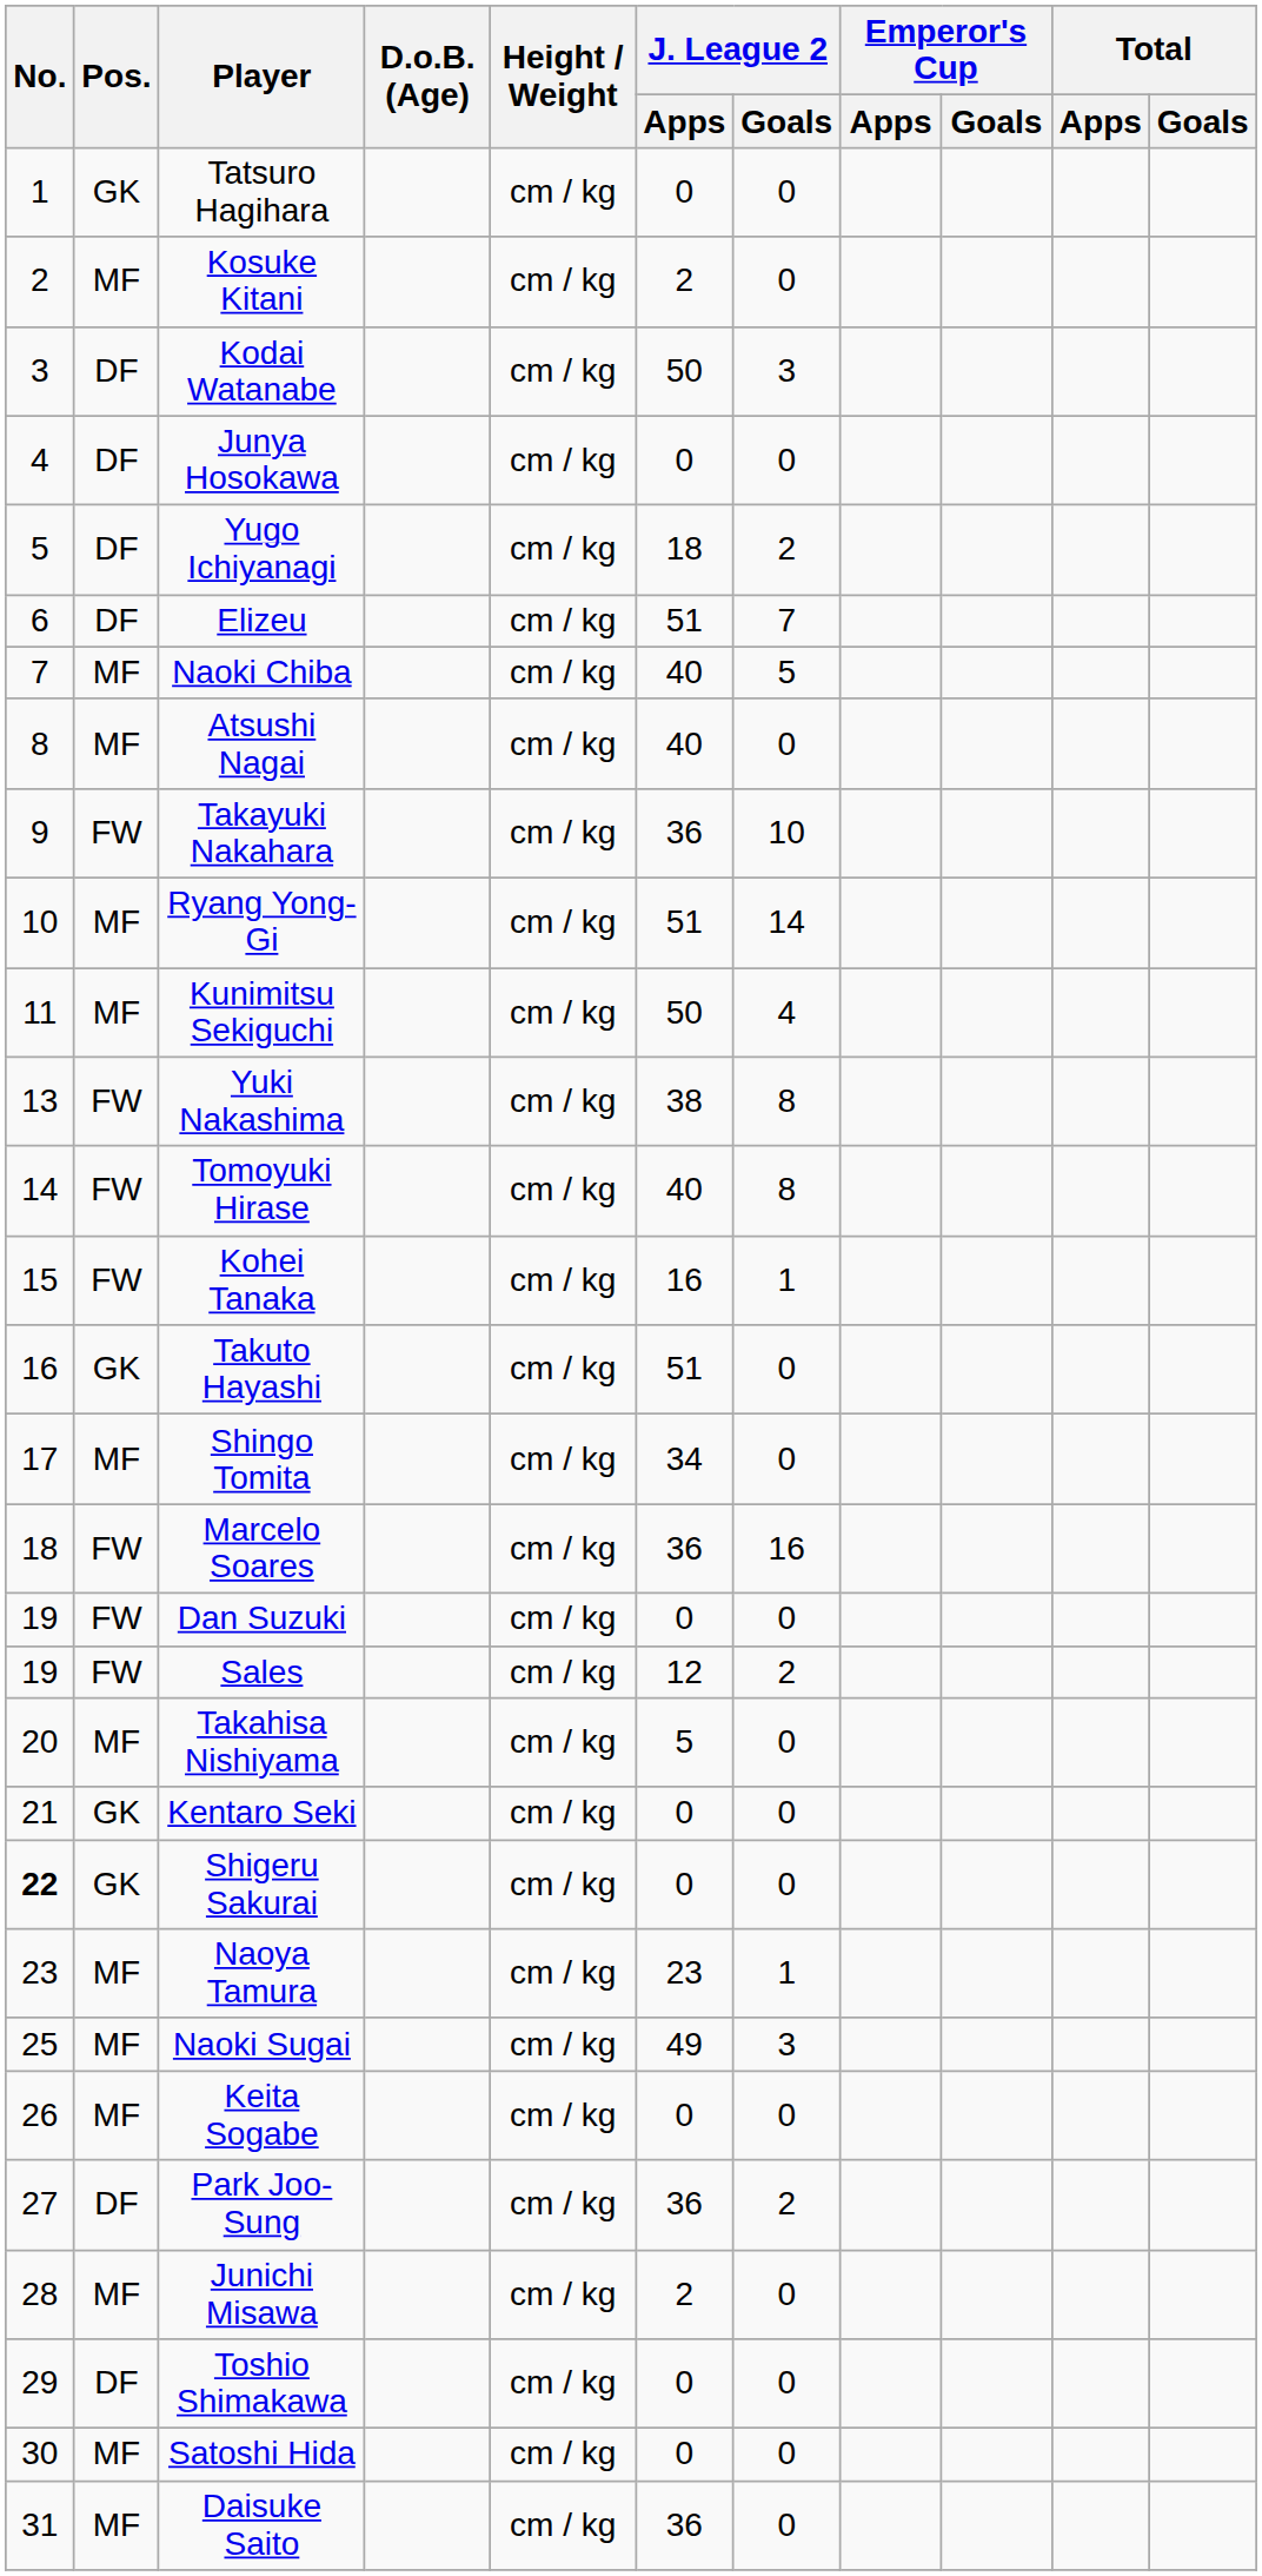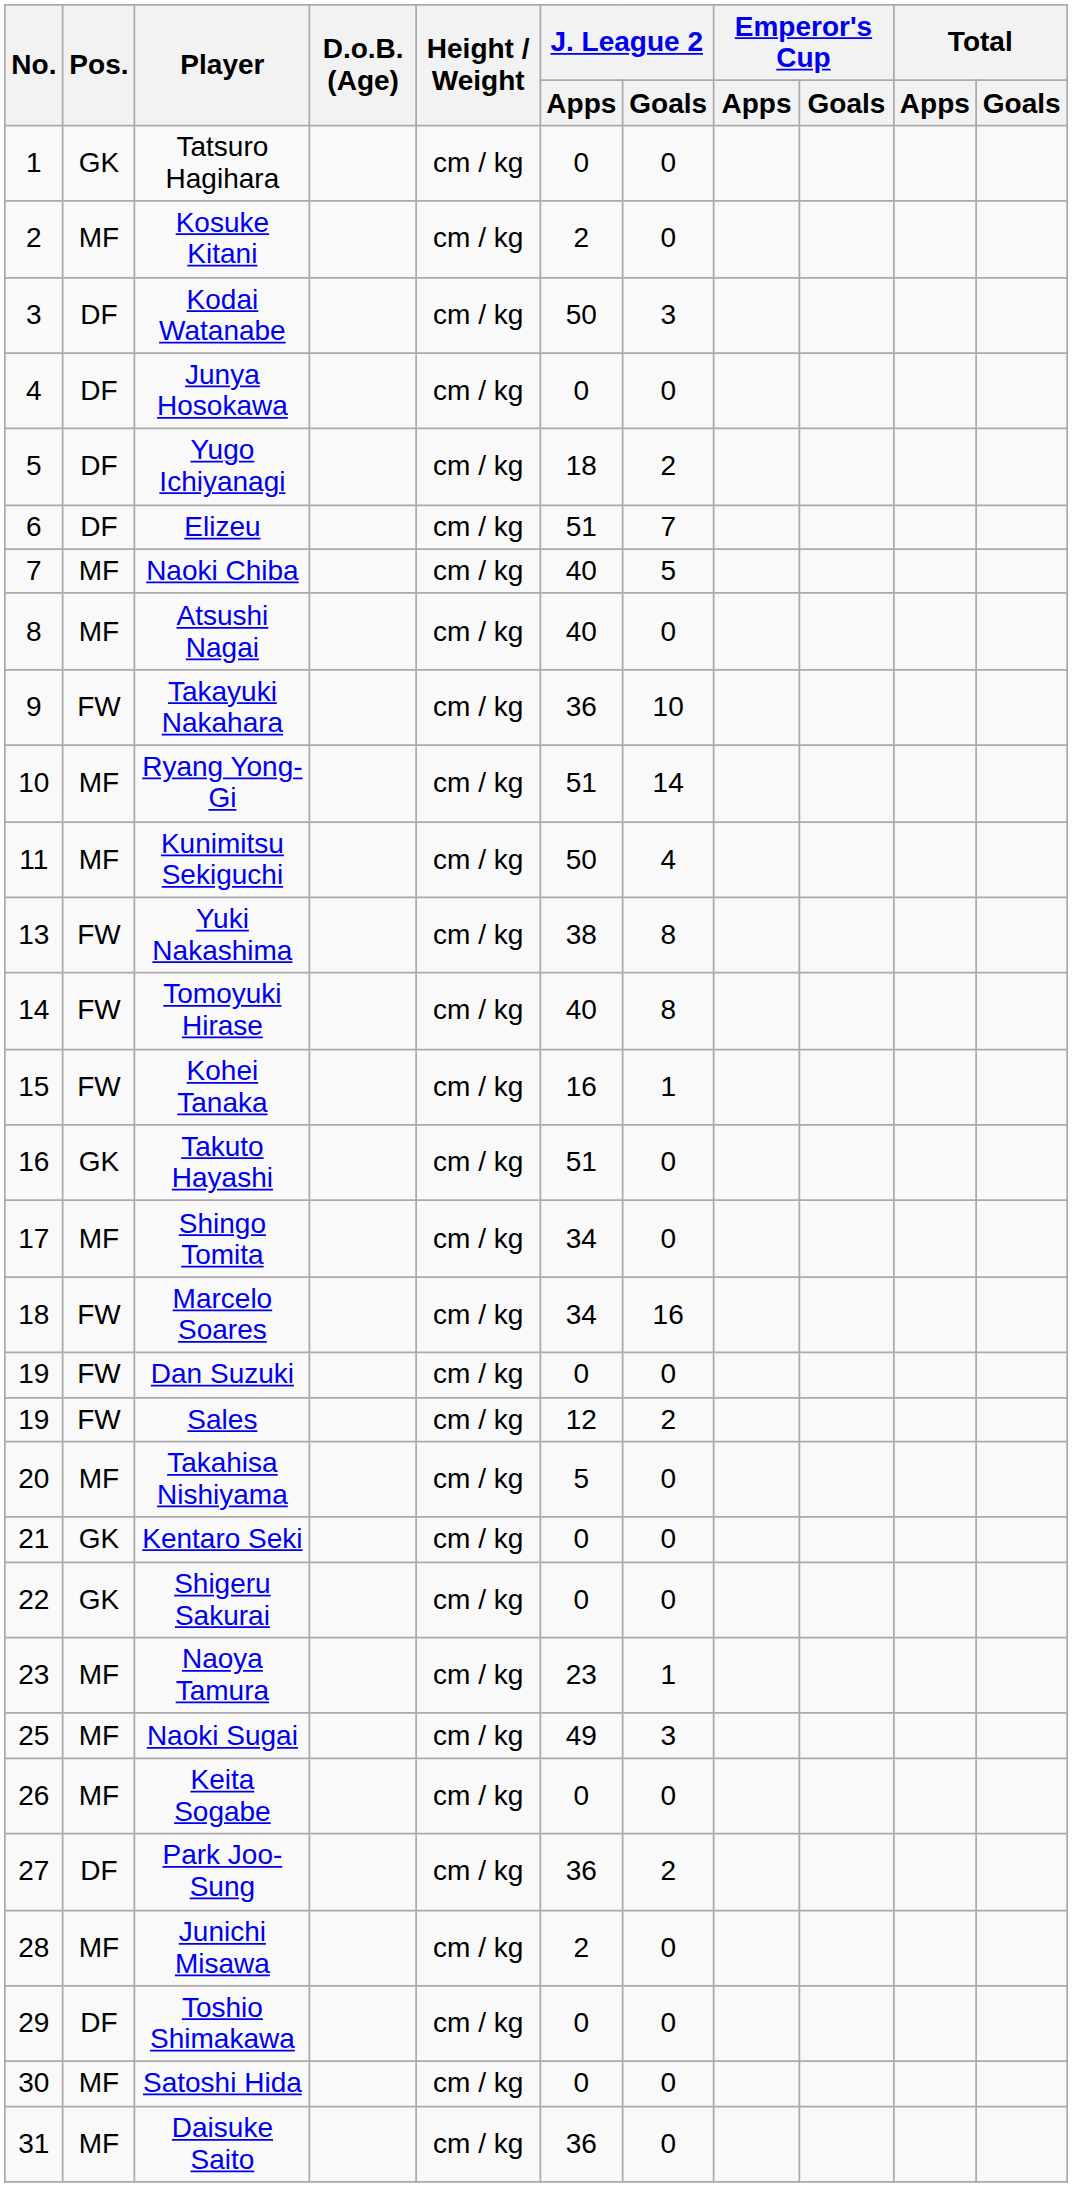 <table class="wikitable" style="text-align:center;">
 <tr>
 <th rowspan="2">No.</th>
 <th rowspan="2">Pos.</th>
 <th rowspan="2">Player</th>
 <th rowspan="2">D.o.B. (Age)</th>
 <th rowspan="2">Height / Weight</th>
 <th colspan="2"><a href='#'>J. League 2</a></th>
 <th colspan="2"><a href='#'>Emperor's Cup</a></th>
 <th colspan="2">Total</th>
 </tr>
 <tr>
 <th>Apps</th>
 <th>Goals</th>
 <th>Apps</th>
 <th>Goals</th>
 <th>Apps</th>
 <th>Goals</th>
 </tr>
 <tr>
 <td>1</td>
 <td>GK</td>
 <td>Tatsuro Hagihara</td>
 <td></td>
 <td>cm / kg</td>
 <td>0</td>
 <td>0</td>
 <td></td>
 <td></td>
 <td></td>
 <td></td>
 </tr>
 <tr>
 <td>2</td>
 <td>MF</td>
 <td><a href='#'>Kosuke Kitani</a></td>
 <td></td>
 <td>cm / kg</td>
 <td>2</td>
 <td>0</td>
 <td></td>
 <td></td>
 <td></td>
 <td></td>
 </tr>
 <tr>
 <td>3</td>
 <td>DF</td>
 <td><a href='#'>Kodai Watanabe</a></td>
 <td></td>
 <td>cm / kg</td>
 <td>50</td>
 <td>3</td>
 <td></td>
 <td></td>
 <td></td>
 <td></td>
 </tr>
 <tr>
 <td>4</td>
 <td>DF</td>
 <td><a href='#'>Junya Hosokawa</a></td>
 <td></td>
 <td>cm / kg</td>
 <td>0</td>
 <td>0</td>
 <td></td>
 <td></td>
 <td></td>
 <td></td>
 </tr>
 <tr>
 <td>5</td>
 <td>DF</td>
 <td><a href='#'>Yugo Ichiyanagi</a></td>
 <td></td>
 <td>cm / kg</td>
 <td>18</td>
 <td>2</td>
 <td></td>
 <td></td>
 <td></td>
 <td></td>
 </tr>
 <tr>
 <td>6</td>
 <td>DF</td>
 <td><a href='#'>Elizeu</a></td>
 <td></td>
 <td>cm / kg</td>
 <td>51</td>
 <td>7</td>
 <td></td>
 <td></td>
 <td></td>
 <td></td>
 </tr>
 <tr>
 <td>7</td>
 <td>MF</td>
 <td><a href='#'>Naoki Chiba</a></td>
 <td></td>
 <td>cm / kg</td>
 <td>40</td>
 <td>5</td>
 <td></td>
 <td></td>
 <td></td>
 <td></td>
 </tr>
 <tr>
 <td>8</td>
 <td>MF</td>
 <td><a href='#'>Atsushi Nagai</a></td>
 <td></td>
 <td>cm / kg</td>
 <td>40</td>
 <td>0</td>
 <td></td>
 <td></td>
 <td></td>
 <td></td>
 </tr>
 <tr>
 <td>9</td>
 <td>FW</td>
 <td><a href='#'>Takayuki Nakahara</a></td>
 <td></td>
 <td>cm / kg</td>
 <td>36</td>
 <td>10</td>
 <td></td>
 <td></td>
 <td></td>
 <td></td>
 </tr>
 <tr>
 <td>10</td>
 <td>MF</td>
 <td><a href='#'>Ryang Yong-Gi</a></td>
 <td></td>
 <td>cm / kg</td>
 <td>51</td>
 <td>14</td>
 <td></td>
 <td></td>
 <td></td>
 <td></td>
 </tr>
 <tr>
 <td>11</td>
 <td>MF</td>
 <td><a href='#'>Kunimitsu Sekiguchi</a></td>
 <td></td>
 <td>cm / kg</td>
 <td>50</td>
 <td>4</td>
 <td></td>
 <td></td>
 <td></td>
 <td></td>
 </tr>
 <tr>
 <td>13</td>
 <td>FW</td>
 <td><a href='#'>Yuki Nakashima</a></td>
 <td></td>
 <td>cm / kg</td>
 <td>38</td>
 <td>8</td>
 <td></td>
 <td></td>
 <td></td>
 <td></td>
 </tr>
 <tr>
 <td>14</td>
 <td>FW</td>
 <td><a href='#'>Tomoyuki Hirase</a></td>
 <td></td>
 <td>cm / kg</td>
 <td>40</td>
 <td>8</td>
 <td></td>
 <td></td>
 <td></td>
 <td></td>
 </tr>
 <tr>
 <td>15</td>
 <td>FW</td>
 <td><a href='#'>Kohei Tanaka</a></td>
 <td></td>
 <td>cm / kg</td>
 <td>16</td>
 <td>1</td>
 <td></td>
 <td></td>
 <td></td>
 <td></td>
 </tr>
 <tr>
 <td>16</td>
 <td>GK</td>
 <td><a href='#'>Takuto Hayashi</a></td>
 <td></td>
 <td>cm / kg</td>
 <td>51</td>
 <td>0</td>
 <td></td>
 <td></td>
 <td></td>
 <td></td>
 </tr>
 <tr>
 <td>17</td>
 <td>MF</td>
 <td><a href='#'>Shingo Tomita</a></td>
 <td></td>
 <td>cm / kg</td>
 <td>34</td>
 <td>0</td>
 <td></td>
 <td></td>
 <td></td>
 <td></td>
 </tr>
 <tr>
 <td>18</td>
 <td>FW</td>
 <td><a href='#'>Marcelo Soares</a></td>
 <td></td>
 <td>cm / kg</td>
-<td>36</td>
+<td>34</td>
 <td>16</td>
 <td></td>
 <td></td>
 <td></td>
 <td></td>
 </tr>
 <tr>
 <td>19</td>
 <td>FW</td>
 <td><a href='#'>Dan Suzuki</a></td>
 <td></td>
 <td>cm / kg</td>
 <td>0</td>
 <td>0</td>
 <td></td>
 <td></td>
 <td></td>
 <td></td>
 </tr>
 <tr>
 <td>19</td>
 <td>FW</td>
 <td><a href='#'>Sales</a></td>
 <td></td>
 <td>cm / kg</td>
 <td>12</td>
 <td>2</td>
 <td></td>
 <td></td>
 <td></td>
 <td></td>
 </tr>
 <tr>
 <td>20</td>
 <td>MF</td>
 <td><a href='#'>Takahisa Nishiyama</a></td>
 <td></td>
 <td>cm / kg</td>
 <td>5</td>
 <td>0</td>
 <td></td>
 <td></td>
 <td></td>
 <td></td>
 </tr>
 <tr>
 <td>21</td>
 <td>GK</td>
 <td><a href='#'>Kentaro Seki</a></td>
 <td></td>
 <td>cm / kg</td>
 <td>0</td>
 <td>0</td>
 <td></td>
 <td></td>
 <td></td>
 <td></td>
 </tr>
 <tr>
-<td><strong>22</strong></td>
+<td>22</td>
 <td>GK</td>
 <td><a href='#'>Shigeru Sakurai</a></td>
 <td></td>
 <td>cm / kg</td>
 <td>0</td>
 <td>0</td>
 <td></td>
 <td></td>
 <td></td>
 <td></td>
 </tr>
 <tr>
 <td>23</td>
 <td>MF</td>
 <td><a href='#'>Naoya Tamura</a></td>
 <td></td>
 <td>cm / kg</td>
 <td>23</td>
 <td>1</td>
 <td></td>
 <td></td>
 <td></td>
 <td></td>
 </tr>
 <tr>
 <td>25</td>
 <td>MF</td>
 <td><a href='#'>Naoki Sugai</a></td>
 <td></td>
 <td>cm / kg</td>
 <td>49</td>
 <td>3</td>
 <td></td>
 <td></td>
 <td></td>
 <td></td>
 </tr>
 <tr>
 <td>26</td>
 <td>MF</td>
 <td><a href='#'>Keita Sogabe</a></td>
 <td></td>
 <td>cm / kg</td>
 <td>0</td>
 <td>0</td>
 <td></td>
 <td></td>
 <td></td>
 <td></td>
 </tr>
 <tr>
 <td>27</td>
 <td>DF</td>
 <td><a href='#'>Park Joo-Sung</a></td>
 <td></td>
 <td>cm / kg</td>
 <td>36</td>
 <td>2</td>
 <td></td>
 <td></td>
 <td></td>
 <td></td>
 </tr>
 <tr>
 <td>28</td>
 <td>MF</td>
 <td><a href='#'>Junichi Misawa</a></td>
 <td></td>
 <td>cm / kg</td>
 <td>2</td>
 <td>0</td>
 <td></td>
 <td></td>
 <td></td>
 <td></td>
 </tr>
 <tr>
 <td>29</td>
 <td>DF</td>
 <td><a href='#'>Toshio Shimakawa</a></td>
 <td></td>
 <td>cm / kg</td>
 <td>0</td>
 <td>0</td>
 <td></td>
 <td></td>
 <td></td>
 <td></td>
 </tr>
 <tr>
 <td>30</td>
 <td>MF</td>
 <td><a href='#'>Satoshi Hida</a></td>
 <td></td>
 <td>cm / kg</td>
 <td>0</td>
 <td>0</td>
 <td></td>
 <td></td>
 <td></td>
 <td></td>
 </tr>
 <tr>
 <td>31</td>
 <td>MF</td>
 <td><a href='#'>Daisuke Saito</a></td>
 <td></td>
 <td>cm / kg</td>
 <td>36</td>
 <td>0</td>
 <td></td>
 <td></td>
 <td></td>
 <td></td>
 </tr>
 </table>
